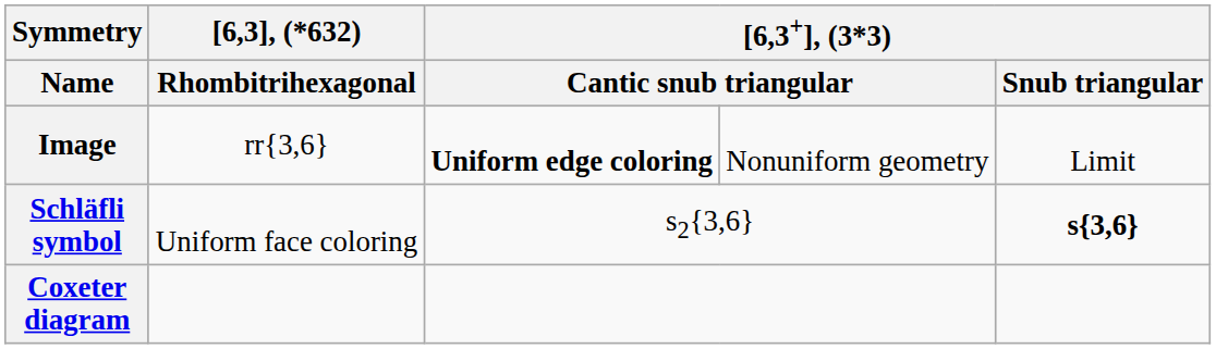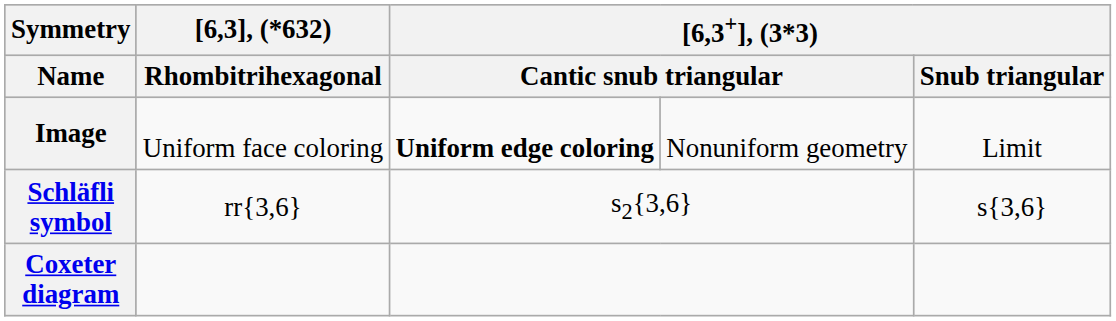 <table class=wikitable>
 <tr>
 <th>Symmetry</th>
 <th>[6,3], (*632)</th>
 <th colspan=3>[6,3<sup>+</sup>], (3*3)</th>
 </tr>
 <tr>
 <th>Name</th>
 <th>Rhombitrihexagonal</th>
 <th colspan=2>Cantic snub triangular</th>
 <th>Snub triangular</th>
 </tr>
 <tr align=center>
 <th>Image</th>
-<td>rr{3,6}</td>
+<td><br>Uniform face coloring</td>
 <td><strong><br>Uniform edge coloring</strong></td>
 <td><br>Nonuniform geometry</td>
 <td><br>Limit</td>
 </tr>
 <tr align=center>
 <th><a href='#'>Schläfli<br>symbol</a></th>
-<td><br>Uniform face coloring</td>
+<td>rr{3,6}</td>
 <td colspan=2>s<sub>2</sub>{3,6}</td>
-<td><strong>s{3,6}</strong></td>
+<td>s{3,6}</td>
 </tr>
 <tr align=center>
 <th><a href='#'>Coxeter<br>diagram</a></th>
 <td></td>
 <td colspan=2></td>
 <td></td>
 </tr>
 </table>
